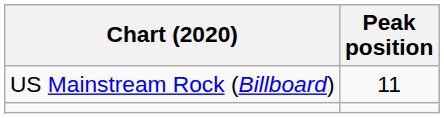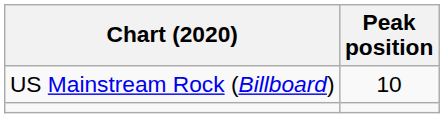 <table class="wikitable sortable">
 <tr>
 <th>Chart (2020)</th>
 <th>Peak<br>position</th>
 </tr>
 <tr>
 <td>US <a href='#'>Mainstream Rock</a> (<em><a href='#'>Billboard</a></em>)</td>
-<td style="text-align:center;">11</td>
+<td style="text-align:center;">10</td>
 </tr>
 <tr>
 <td></td>
 </tr>
 </table>
